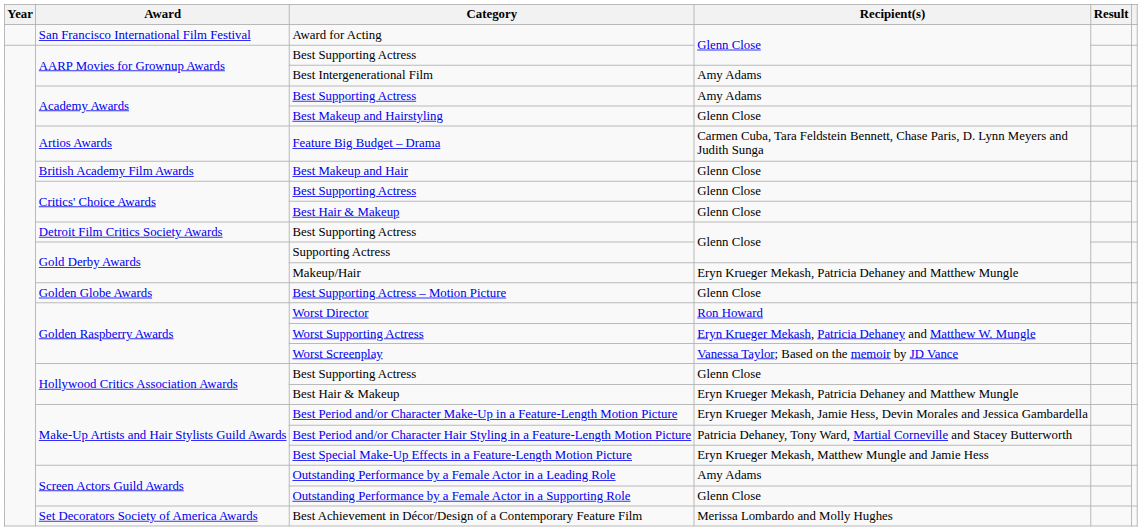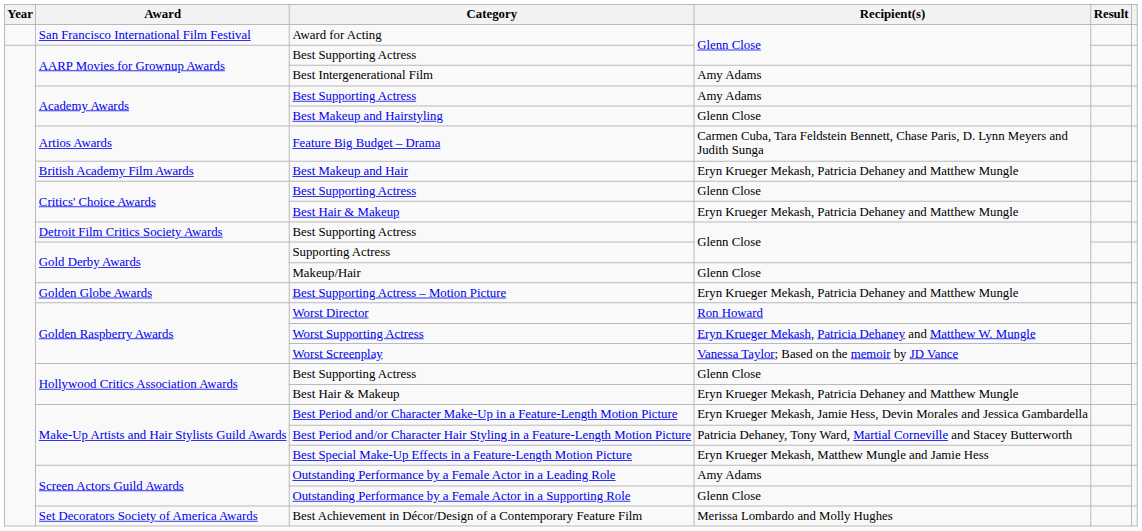 <table class="wikitable plainrowheaders">
 <tr>
 <th>Year</th>
 <th>Award</th>
 <th>Category</th>
 <th>Recipient(s)</th>
 <th>Result</th>
 <th></th>
 </tr>
 <tr>
 <td></td>
 <td><a href='#'>San Francisco International Film Festival</a></td>
 <td>Award for Acting</td>
 <td rowspan="2"><a href='#'>Glenn Close</a></td>
 <td></td>
 <td align="center"></td>
 </tr>
 <tr>
 <td rowspan="23"></td>
 <td rowspan="2"><a href='#'>AARP Movies for Grownup Awards</a></td>
 <td>Best Supporting Actress</td>
 <td></td>
 <td align="center"; rowspan="2"></td>
 </tr>
 <tr>
 <td>Best Intergenerational Film</td>
 <td>Amy Adams</td>
 <td></td>
 </tr>
 <tr>
 <td rowspan="2"><a href='#'>Academy Awards</a></td>
 <td><a href='#'>Best Supporting Actress</a></td>
 <td>Amy Adams</td>
 <td></td>
 <td align="center"; rowspan="2"></td>
 </tr>
 <tr>
 <td><a href='#'>Best Makeup and Hairstyling</a></td>
 <td>Glenn Close</td>
 <td></td>
 </tr>
 <tr>
 <td><a href='#'>Artios Awards</a></td>
 <td><a href='#'>Feature Big Budget – Drama</a></td>
 <td>Carmen Cuba, Tara Feldstein Bennett, Chase Paris, D. Lynn Meyers and <br> Judith Sunga</td>
 <td></td>
 <td align="center"></td>
 </tr>
 <tr>
 <td><a href='#'>British Academy Film Awards</a></td>
 <td><a href='#'>Best Makeup and Hair</a></td>
-<td>Glenn Close</td>
+<td>Eryn Krueger Mekash, Patricia Dehaney and Matthew Mungle</td>
 <td></td>
 <td align="center"></td>
 </tr>
 <tr>
 <td rowspan="2"><a href='#'>Critics' Choice Awards</a></td>
 <td><a href='#'>Best Supporting Actress</a></td>
 <td>Glenn Close</td>
 <td></td>
 <td align="center"; rowspan="2"></td>
 </tr>
 <tr>
 <td><a href='#'>Best Hair & Makeup</a></td>
-<td>Glenn Close</td>
+<td>Eryn Krueger Mekash, Patricia Dehaney and Matthew Mungle</td>
 <td></td>
 </tr>
 <tr>
 <td><a href='#'>Detroit Film Critics Society Awards</a></td>
 <td>Best Supporting Actress</td>
 <td rowspan="2">Glenn Close</td>
 <td></td>
 <td align="center"></td>
 </tr>
 <tr>
 <td rowspan="2"><a href='#'>Gold Derby Awards</a></td>
 <td>Supporting Actress</td>
 <td></td>
 <td align="center"; rowspan="2"></td>
 </tr>
 <tr>
 <td>Makeup/Hair</td>
-<td>Eryn Krueger Mekash, Patricia Dehaney and Matthew Mungle</td>
+<td>Glenn Close</td>
 <td></td>
 </tr>
 <tr>
 <td><a href='#'>Golden Globe Awards</a></td>
 <td><a href='#'>Best Supporting Actress – Motion Picture</a></td>
-<td>Glenn Close</td>
+<td>Eryn Krueger Mekash, Patricia Dehaney and Matthew Mungle</td>
 <td></td>
 <td align="center"></td>
 </tr>
 <tr>
 <td rowspan="3"><a href='#'>Golden Raspberry Awards</a></td>
 <td><a href='#'>Worst Director</a></td>
 <td><a href='#'>Ron Howard</a></td>
 <td></td>
 <td align="center"; rowspan="3"> <br> </td>
 </tr>
 <tr>
 <td><a href='#'>Worst Supporting Actress</a></td>
 <td><a href='#'>Eryn Krueger Mekash</a>, <a href='#'>Patricia Dehaney</a> and <a href='#'>Matthew W. Mungle</a></td>
 <td></td>
 </tr>
 <tr>
 <td><a href='#'>Worst Screenplay</a></td>
 <td><a href='#'>Vanessa Taylor</a>; Based on the <a href='#'>memoir</a> by <a href='#'>JD Vance</a></td>
 <td></td>
 </tr>
 <tr>
 <td rowspan="2"><a href='#'>Hollywood Critics Association Awards</a></td>
 <td>Best Supporting Actress</td>
 <td>Glenn Close</td>
 <td></td>
 <td align="center"; rowspan="2"></td>
 </tr>
 <tr>
 <td>Best Hair & Makeup</td>
 <td>Eryn Krueger Mekash, Patricia Dehaney and Matthew Mungle</td>
 <td></td>
 </tr>
 <tr>
 <td rowspan="3"><a href='#'>Make-Up Artists and Hair Stylists Guild Awards</a></td>
 <td><a href='#'>Best Period and/or Character Make-Up in a Feature-Length Motion Picture</a></td>
 <td>Eryn Krueger Mekash, Jamie Hess, Devin Morales and Jessica Gambardella</td>
 <td></td>
 <td align="center"; rowspan="3"></td>
 </tr>
 <tr>
 <td><a href='#'>Best Period and/or Character Hair Styling in a Feature-Length Motion Picture</a></td>
 <td>Patricia Dehaney, Tony Ward, <a href='#'>Martial Corneville</a> and Stacey Butterworth</td>
 <td></td>
 </tr>
 <tr>
 <td><a href='#'>Best Special Make-Up Effects in a Feature-Length Motion Picture</a></td>
 <td>Eryn Krueger Mekash, Matthew Mungle and Jamie Hess</td>
 <td></td>
 </tr>
 <tr>
 <td rowspan="2"><a href='#'>Screen Actors Guild Awards</a></td>
 <td><a href='#'>Outstanding Performance by a Female Actor in a Leading Role</a></td>
 <td>Amy Adams</td>
 <td></td>
 <td align="center"; rowspan="2"></td>
 </tr>
 <tr>
 <td><a href='#'>Outstanding Performance by a Female Actor in a Supporting Role</a></td>
 <td>Glenn Close</td>
 <td></td>
 </tr>
 <tr>
 <td><a href='#'>Set Decorators Society of America Awards</a></td>
 <td>Best Achievement in Décor/Design of a Contemporary Feature Film</td>
 <td>Merissa Lombardo and Molly Hughes</td>
 <td></td>
 <td align="center"></td>
 </tr>
 </table>
